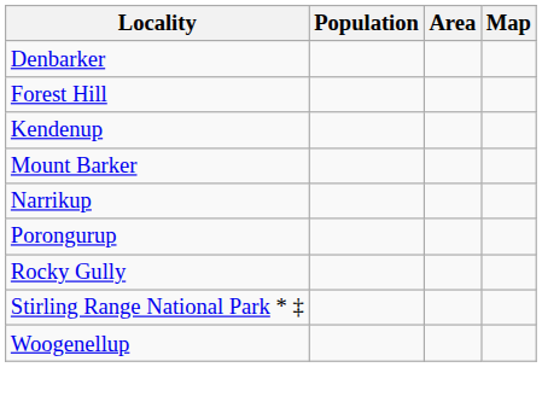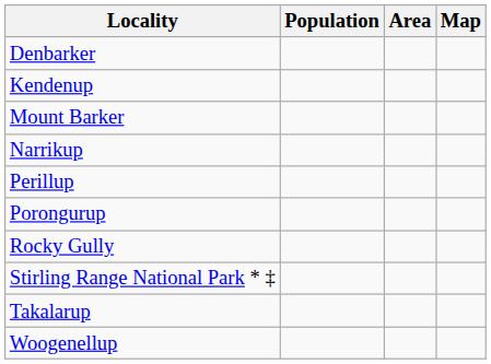 <table class="wikitable sortable">
 <tr>
 <th>Locality</th>
 <th data-sort-type=number>Population</th>
 <th data-sort-type=number>Area</th>
 <th>Map</th>
 </tr>
 <tr>
 <td><a href='#'>Denbarker</a></td>
-<td></td>
-<td></td>
-<td></td>
-</tr>
-<tr>
-<td><a href='#'>Forest Hill</a></td>
 <td></td>
 <td></td>
 <td></td>
 </tr>
 <tr>
 <td><a href='#'>Kendenup</a></td>
 <td></td>
 <td></td>
 <td></td>
 </tr>
 <tr>
 <td><a href='#'>Mount Barker</a></td>
 <td></td>
 <td></td>
 <td></td>
 </tr>
 <tr>
 <td><a href='#'>Narrikup</a></td>
 <td></td>
 <td></td>
 <td></td>
 </tr>
 <tr>
+<td><a href='#'>Perillup</a></td>
+<td></td>
+<td></td>
+<td></td>
+</tr>
+<tr>
 <td><a href='#'>Porongurup</a></td>
 <td></td>
 <td></td>
 <td></td>
 </tr>
 <tr>
 <td><a href='#'>Rocky Gully</a></td>
 <td></td>
 <td></td>
 <td></td>
 </tr>
 <tr>
 <td><a href='#'>Stirling Range National Park</a> * ‡</td>
 <td></td>
 <td></td>
 <td></td>
 </tr>
 <tr>
+<td><a href='#'>Takalarup</a></td>
+<td></td>
+<td></td>
+<td></td>
+</tr>
+<tr>
 <td><a href='#'>Woogenellup</a></td>
 <td></td>
 <td></td>
 <td></td>
 </tr>
 </table>
